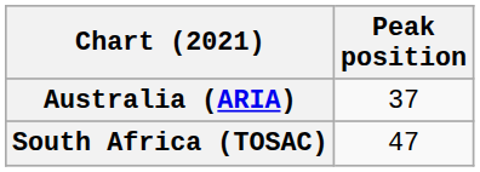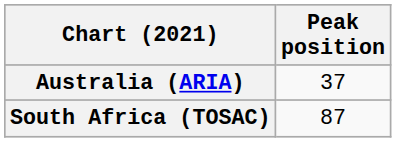 <table class="wikitable sortable plainrowheaders" style="text-align:center">
 <tr>
 <th scope="col">Chart (2021)</th>
 <th scope="col">Peak<br>position</th>
 </tr>
 <tr>
 <th scope="row">Australia (<a href='#'>ARIA</a>)</th>
 <td>37</td>
 </tr>
 <tr>
 <th scope="row">South Africa (TOSAC)</th>
-<td>47</td>
+<td>87</td>
 </tr>
 </table>
